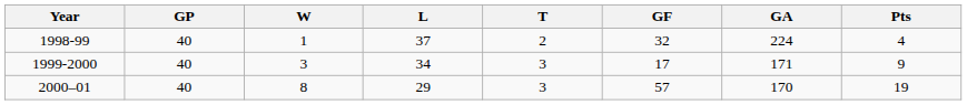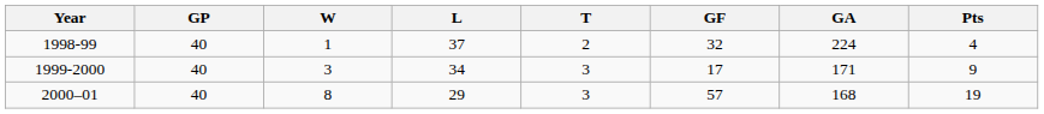 <table class="wikitable sortable" style="text-align:center">
 <tr>
 <th width="7.5%">Year</th>
 <th width="7.5%" title="Games played" class="unsortable">GP</th>
 <th width="7.5%" title="Wins">W</th>
 <th width="7.5%" title="Losses">L</th>
 <th width="7.5%" title="Ties">T</th>
 <th width="7.5%" title="Goals for">GF</th>
 <th width="7.5%" title="Goals against">GA</th>
 <th width="7.5%" title="Points">Pts</th>
 </tr>
 <tr>
 <td>1998-99</td>
 <td>40</td>
 <td>1</td>
 <td>37</td>
 <td>2</td>
 <td>32</td>
 <td>224</td>
 <td>4</td>
 </tr>
 <tr>
 <td>1999-2000</td>
 <td>40</td>
 <td>3</td>
 <td>34</td>
 <td>3</td>
 <td>17</td>
 <td>171</td>
 <td>9</td>
 </tr>
 <tr>
 <td>2000–01</td>
 <td>40</td>
 <td>8</td>
 <td>29</td>
 <td>3</td>
 <td>57</td>
-<td>170</td>
+<td>168</td>
 <td>19</td>
 </tr>
 </table>
